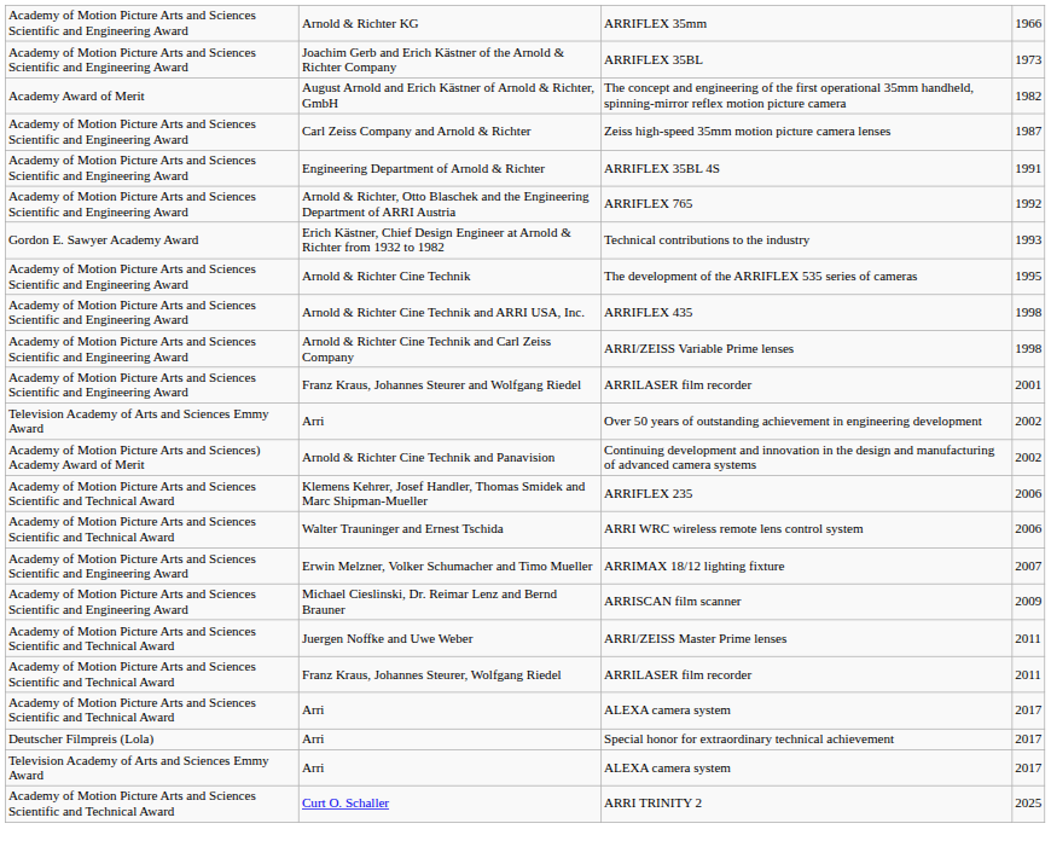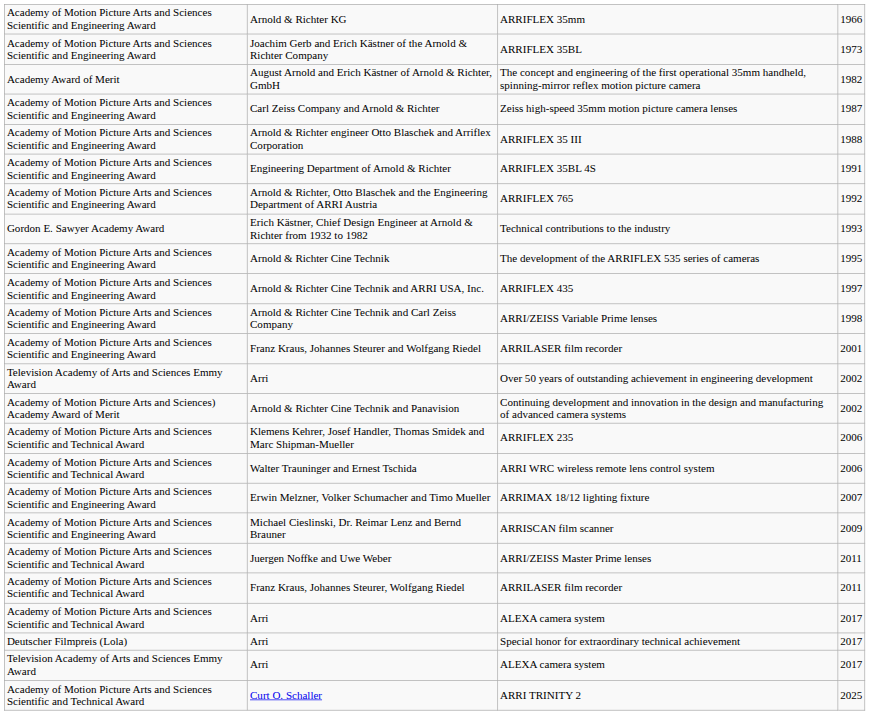 <table class = "wikitable">
 <tr>
 <td>Academy of Motion Picture Arts and Sciences Scientific and Engineering Award</td>
 <td>Arnold & Richter KG</td>
 <td>ARRIFLEX 35mm</td>
 <td>1966</td>
 </tr>
 <tr>
 <td>Academy of Motion Picture Arts and Sciences Scientific and Engineering Award</td>
 <td>Joachim Gerb and Erich Kästner of the Arnold & Richter Company</td>
 <td>ARRIFLEX 35BL</td>
 <td>1973</td>
 </tr>
 <tr>
 <td>Academy Award of Merit</td>
 <td>August Arnold and Erich Kästner of Arnold & Richter, GmbH</td>
 <td>The concept and engineering of the first operational 35mm handheld, spinning-mirror reflex motion picture camera</td>
 <td>1982</td>
 </tr>
 <tr>
 <td>Academy of Motion Picture Arts and Sciences Scientific and Engineering Award</td>
 <td>Carl Zeiss Company and Arnold & Richter</td>
 <td>Zeiss high-speed 35mm motion picture camera lenses</td>
 <td>1987</td>
+</tr>
+<tr>
+<td>Academy of Motion Picture Arts and Sciences Scientific and Engineering Award</td>
+<td>Arnold & Richter engineer Otto Blaschek and Arriflex Corporation</td>
+<td>ARRIFLEX 35 III</td>
+<td>1988</td>
 </tr>
 <tr>
 <td>Academy of Motion Picture Arts and Sciences Scientific and Engineering Award</td>
 <td>Engineering Department of Arnold & Richter</td>
 <td>ARRIFLEX 35BL 4S</td>
 <td>1991</td>
 </tr>
 <tr>
 <td>Academy of Motion Picture Arts and Sciences Scientific and Engineering Award</td>
 <td>Arnold & Richter, Otto Blaschek and the Engineering Department of ARRI Austria</td>
 <td>ARRIFLEX 765</td>
 <td>1992</td>
 </tr>
 <tr>
 <td>Gordon E. Sawyer Academy Award</td>
 <td>Erich Kästner, Chief Design Engineer at Arnold & Richter from 1932 to 1982</td>
 <td>Technical contributions to the industry</td>
 <td>1993</td>
 </tr>
 <tr>
 <td>Academy of Motion Picture Arts and Sciences Scientific and Engineering Award</td>
 <td>Arnold & Richter Cine Technik</td>
 <td>The development of the ARRIFLEX 535 series of cameras</td>
 <td>1995</td>
 </tr>
 <tr>
 <td>Academy of Motion Picture Arts and Sciences Scientific and Engineering Award</td>
 <td>Arnold & Richter Cine Technik and ARRI USA, Inc.</td>
 <td>ARRIFLEX 435</td>
-<td>1998</td>
+<td>1997</td>
 </tr>
 <tr>
 <td>Academy of Motion Picture Arts and Sciences Scientific and Engineering Award</td>
 <td>Arnold & Richter Cine Technik and Carl Zeiss Company</td>
 <td>ARRI/ZEISS Variable Prime lenses</td>
 <td>1998</td>
 </tr>
 <tr>
 <td>Academy of Motion Picture Arts and Sciences Scientific and Engineering Award</td>
 <td>Franz Kraus, Johannes Steurer and Wolfgang Riedel</td>
 <td>ARRILASER film recorder</td>
 <td>2001</td>
 </tr>
 <tr>
 <td>Television Academy of Arts and Sciences Emmy Award</td>
 <td>Arri</td>
 <td>Over 50 years of outstanding achievement in engineering development</td>
 <td>2002</td>
 </tr>
 <tr>
 <td>Academy of Motion Picture Arts and Sciences) Academy Award of Merit</td>
 <td>Arnold & Richter Cine Technik and Panavision</td>
 <td>Continuing development and innovation in the design and manufacturing of advanced camera systems</td>
 <td>2002</td>
 </tr>
 <tr>
 <td>Academy of Motion Picture Arts and Sciences Scientific and Technical Award</td>
 <td>Klemens Kehrer, Josef Handler, Thomas Smidek and Marc Shipman-Mueller</td>
 <td>ARRIFLEX 235</td>
 <td>2006</td>
 </tr>
 <tr>
 <td>Academy of Motion Picture Arts and Sciences Scientific and Technical Award</td>
 <td>Walter Trauninger and Ernest Tschida</td>
 <td>ARRI WRC wireless remote lens control system</td>
 <td>2006</td>
 </tr>
 <tr>
 <td>Academy of Motion Picture Arts and Sciences Scientific and Engineering Award</td>
 <td>Erwin Melzner, Volker Schumacher and Timo Mueller</td>
 <td>ARRIMAX 18/12 lighting fixture</td>
 <td>2007</td>
 </tr>
 <tr>
 <td>Academy of Motion Picture Arts and Sciences Scientific and Engineering Award</td>
 <td>Michael Cieslinski, Dr. Reimar Lenz and Bernd Brauner</td>
 <td>ARRISCAN film scanner</td>
 <td>2009</td>
 </tr>
 <tr>
 <td>Academy of Motion Picture Arts and Sciences Scientific and Technical Award</td>
 <td>Juergen Noffke and Uwe Weber</td>
 <td>ARRI/ZEISS Master Prime lenses</td>
 <td>2011</td>
 </tr>
 <tr>
 <td>Academy of Motion Picture Arts and Sciences Scientific and Technical Award</td>
 <td>Franz Kraus, Johannes Steurer, Wolfgang Riedel</td>
 <td>ARRILASER film recorder</td>
 <td>2011</td>
 </tr>
 <tr>
 <td>Academy of Motion Picture Arts and Sciences Scientific and Technical Award</td>
 <td>Arri</td>
 <td>ALEXA camera system</td>
 <td>2017</td>
 </tr>
 <tr>
 <td>Deutscher Filmpreis (Lola)</td>
 <td>Arri</td>
 <td>Special honor for extraordinary technical achievement</td>
 <td>2017</td>
 </tr>
 <tr>
 <td>Television Academy of Arts and Sciences Emmy Award</td>
 <td>Arri</td>
 <td>ALEXA camera system</td>
 <td>2017</td>
 </tr>
 <tr>
 <td>Academy of Motion Picture Arts and Sciences Scientific and Technical Award</td>
 <td><a href='#'>Curt O. Schaller</a></td>
 <td>ARRI TRINITY 2</td>
 <td>2025</td>
 </tr>
 </table>
